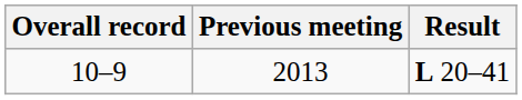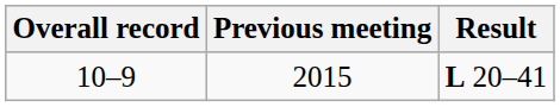 <table class="wikitable">
 <tr align="center">
 <th>Overall record</th>
 <th>Previous meeting</th>
 <th>Result</th>
 </tr>
 <tr align="center">
 <td>10–9</td>
-<td>2013</td>
+<td>2015</td>
 <td><strong>L</strong> 20–41</td>
 </tr>
 </table>
